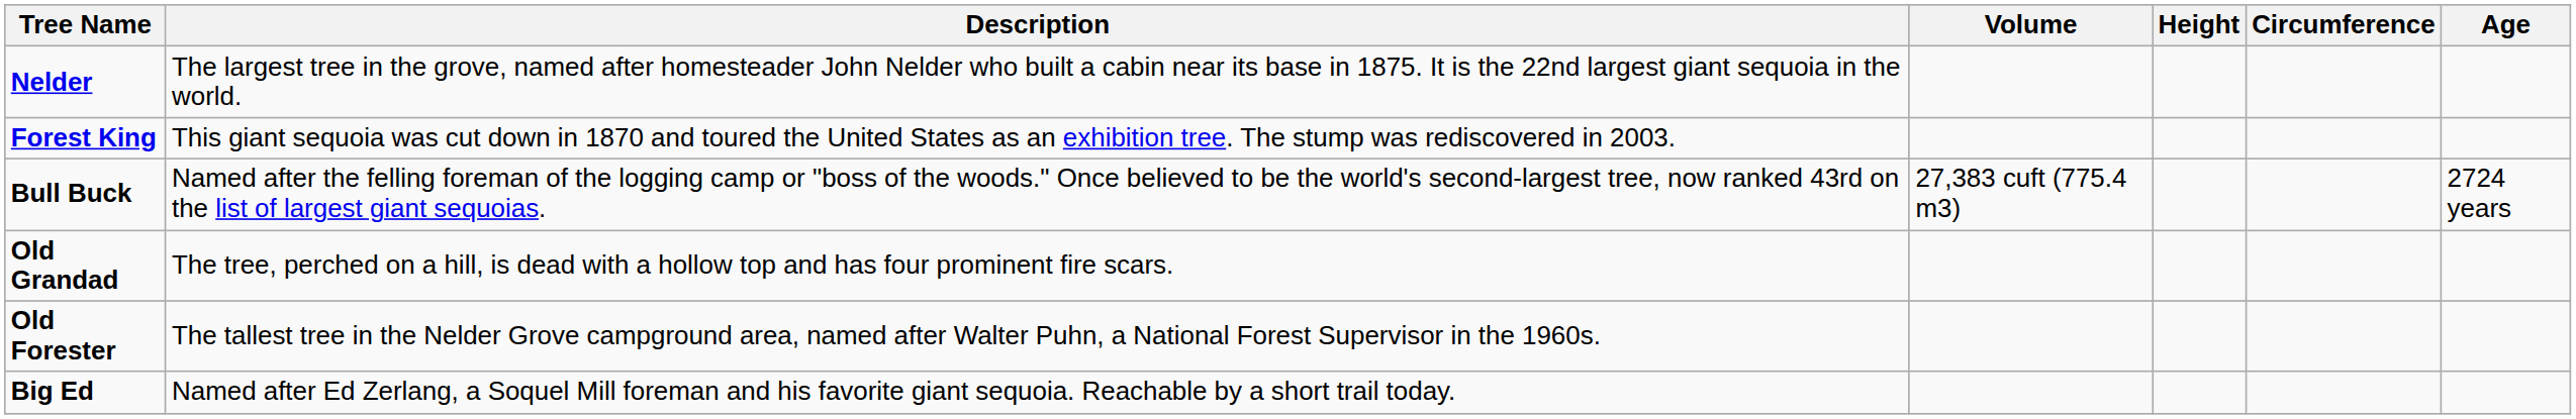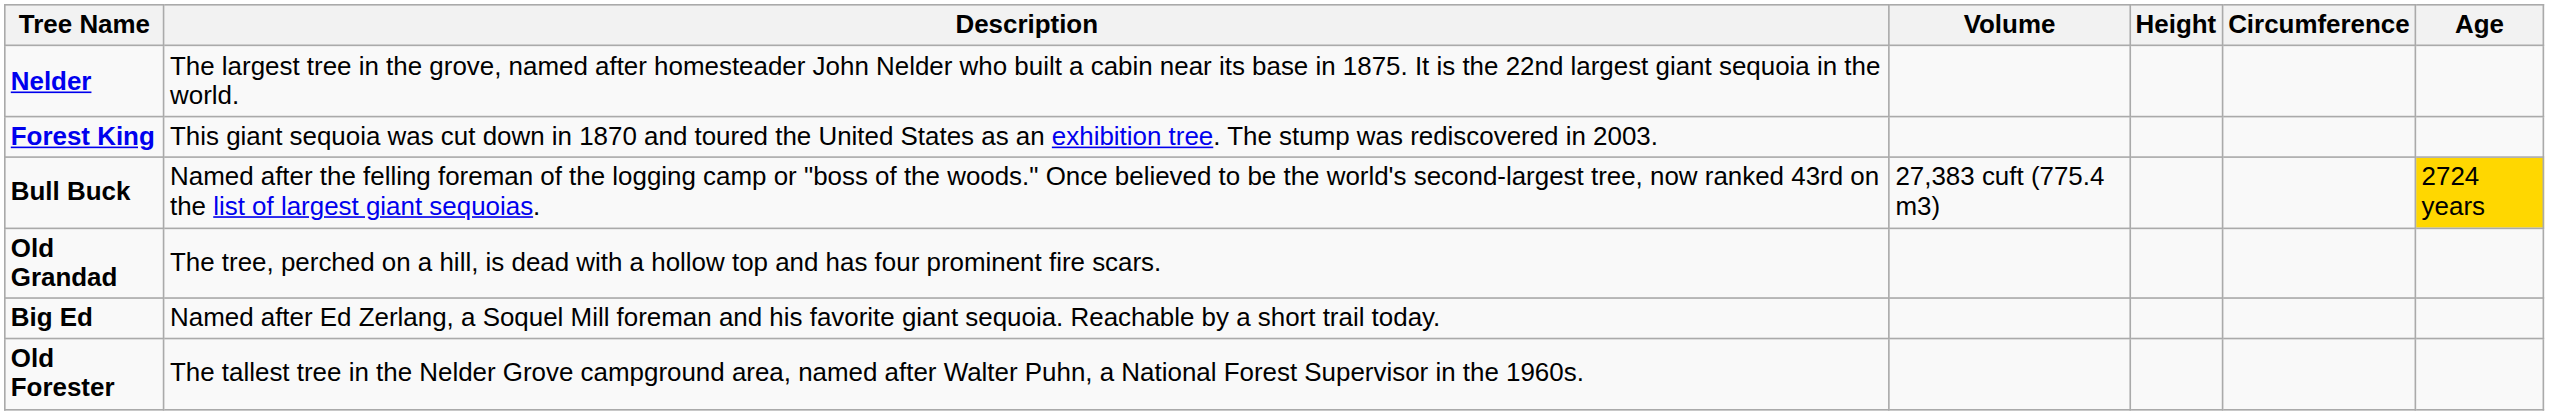 <table class="wikitable">
 <tr>
 <th>Tree Name</th>
 <th>Description</th>
 <th>Volume</th>
 <th>Height</th>
 <th>Circumference</th>
 <th>Age</th>
 </tr>
 <tr>
 <td><strong><a href='#'>Nelder</a></strong></td>
 <td>The largest tree in the grove, named after homesteader John Nelder who built a cabin near its base in 1875. It is the 22nd largest giant sequoia in the world.</td>
 <td></td>
 <td></td>
 <td></td>
 <td></td>
 </tr>
 <tr>
 <td><strong><a href='#'>Forest King</a></strong></td>
 <td>This giant sequoia was cut down in 1870 and toured the United States as an <a href='#'>exhibition tree</a>. The stump was rediscovered in 2003.</td>
 <td></td>
 <td></td>
 <td></td>
 <td></td>
 </tr>
 <tr>
 <td><strong>Bull Buck</strong></td>
 <td>Named after the felling foreman of the logging camp or "boss of the woods." Once believed to be the world's second-largest tree, now ranked 43rd on the <a href='#'>list of largest giant sequoias</a>.</td>
 <td>27,383 cuft (775.4 m3)</td>
 <td></td>
 <td></td>
-<td>2724 years</td>
+<td style="background: gold;">2724 years</td>
 </tr>
 <tr>
 <td><strong>Old Grandad</strong></td>
 <td>The tree, perched on a hill, is dead with a hollow top and has four prominent fire scars.</td>
+<td></td>
+<td></td>
+<td></td>
+<td></td>
+</tr>
+<tr>
+<td><strong>Big Ed</strong></td>
+<td>Named after Ed Zerlang, a Soquel Mill foreman and his favorite giant sequoia. Reachable by a short trail today.</td>
 <td></td>
 <td></td>
 <td></td>
 <td></td>
 </tr>
 <tr>
 <td><strong>Old Forester</strong></td>
 <td>The tallest tree in the Nelder Grove campground area, named after Walter Puhn, a National Forest Supervisor in the 1960s.</td>
 <td></td>
 <td></td>
 <td></td>
 <td></td>
 </tr>
-<tr>
-<td><strong>Big Ed</strong></td>
-<td>Named after Ed Zerlang, a Soquel Mill foreman and his favorite giant sequoia. Reachable by a short trail today.</td>
-<td></td>
-<td></td>
-<td></td>
-<td></td>
-</tr>
 </table>
